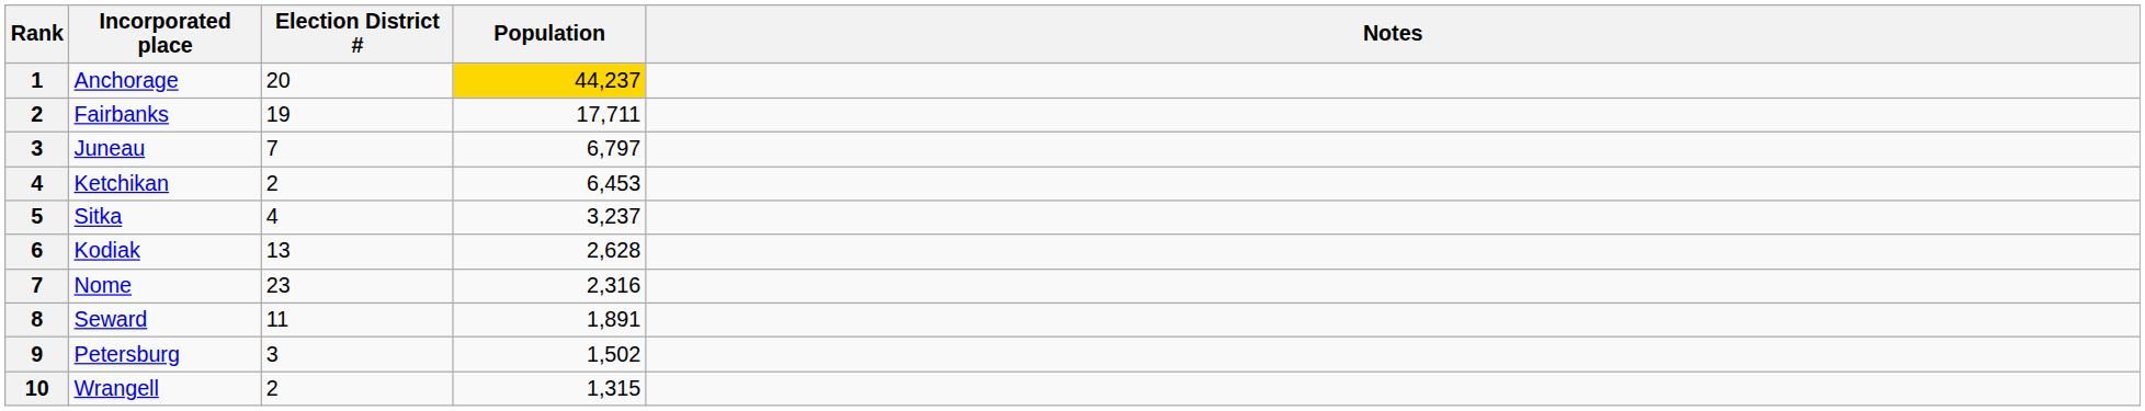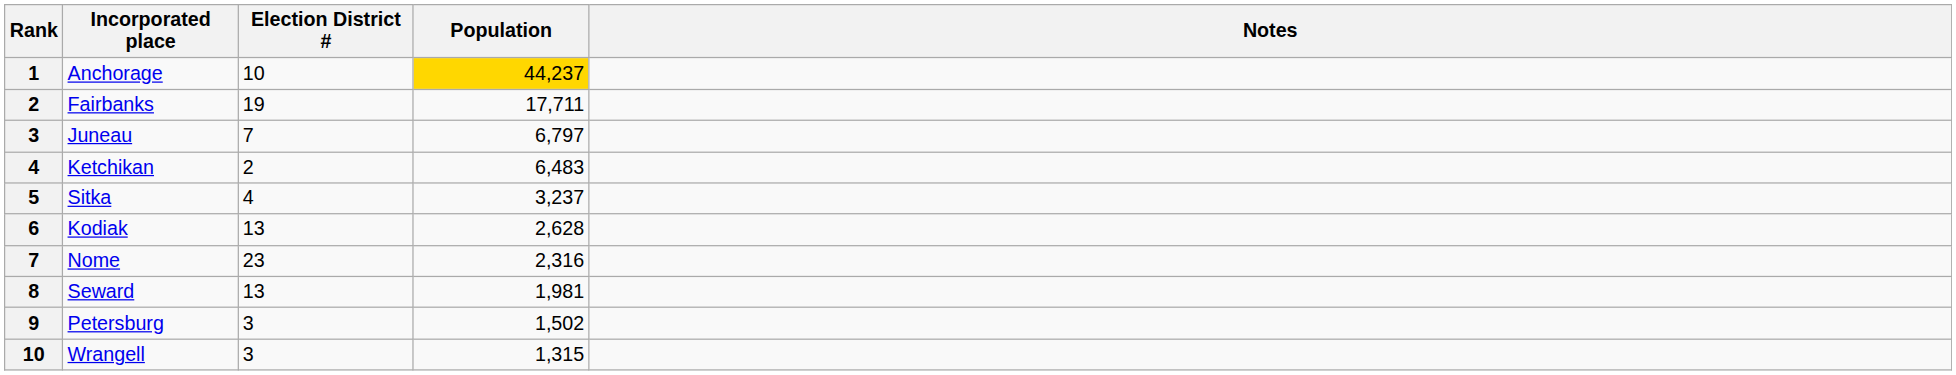 <table class="wikitable plainrowheaders" style="width:100%">
 <tr>
 <th scope="col" style="width:3%;">Rank</th>
 <th scope="col" style="width:9%;">Incorporated place</th>
 <th scope="col" style="width:9%;">Election District #</th>
 <th scope="col" style="width:9%;">Population</th>
 <th scope="col" style="width:70%;">Notes</th>
 </tr>
 <tr>
 <th scope="row">1</th>
 <td><a href='#'>Anchorage</a></td>
-<td>20</td>
+<td>10</td>
 <td align="right" style="background: gold;">44,237</td>
 <td></td>
 </tr>
 <tr>
 <th scope="row">2</th>
 <td><a href='#'>Fairbanks</a></td>
 <td>19</td>
 <td align="right">17,711</td>
 <td></td>
 </tr>
 <tr>
 <th scope="row">3</th>
 <td><a href='#'>Juneau</a></td>
 <td>7</td>
 <td align="right">6,797</td>
 <td></td>
 </tr>
 <tr>
 <th scope="row">4</th>
 <td><a href='#'>Ketchikan</a></td>
 <td>2</td>
-<td align="right">6,453</td>
+<td align="right">6,483</td>
 <td></td>
 </tr>
 <tr>
 <th scope="row">5</th>
 <td><a href='#'>Sitka</a></td>
 <td>4</td>
 <td align="right">3,237</td>
 <td></td>
 </tr>
 <tr>
 <th scope="row">6</th>
 <td><a href='#'>Kodiak</a></td>
 <td>13</td>
 <td align="right">2,628</td>
 <td></td>
 </tr>
 <tr>
 <th scope="row">7</th>
 <td><a href='#'>Nome</a></td>
 <td>23</td>
 <td align="right">2,316</td>
 <td></td>
 </tr>
 <tr>
 <th scope="row">8</th>
 <td><a href='#'>Seward</a></td>
-<td>11</td>
-<td align="right">1,891</td>
+<td>13</td>
+<td align="right">1,981</td>
 <td></td>
 </tr>
 <tr>
 <th scope="row">9</th>
 <td><a href='#'>Petersburg</a></td>
 <td>3</td>
 <td align="right">1,502</td>
 <td></td>
 </tr>
 <tr>
 <th scope="row">10</th>
 <td><a href='#'>Wrangell</a></td>
-<td>2</td>
+<td>3</td>
 <td align="right">1,315</td>
 <td></td>
 </tr>
 </table>
